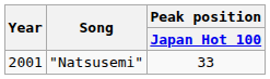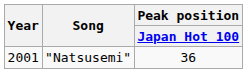 <table class="wikitable">
 <tr>
 <th rowspan="2">Year</th>
 <th rowspan="2">Song</th>
 <th align="center">Peak position</th>
 </tr>
 <tr>
 <th align="center"><a href='#'>Japan Hot 100</a></th>
 </tr>
 <tr>
 <td>2001</td>
 <td>"Natsusemi"</td>
-<td align="center">33</td>
+<td align="center">36</td>
 </tr>
 </table>
